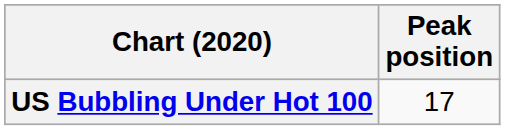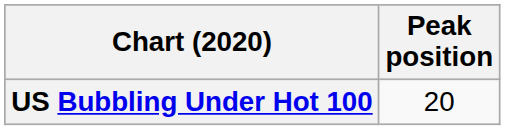 <table class="wikitable sortable plainrowheaders" style="text-align:center">
 <tr>
 <th scope="col">Chart (2020)</th>
 <th scope="col">Peak<br>position</th>
 </tr>
 <tr>
 <th scope="row">US <a href='#'>Bubbling Under Hot 100</a></th>
-<td>17</td>
+<td>20</td>
 </tr>
 </table>
